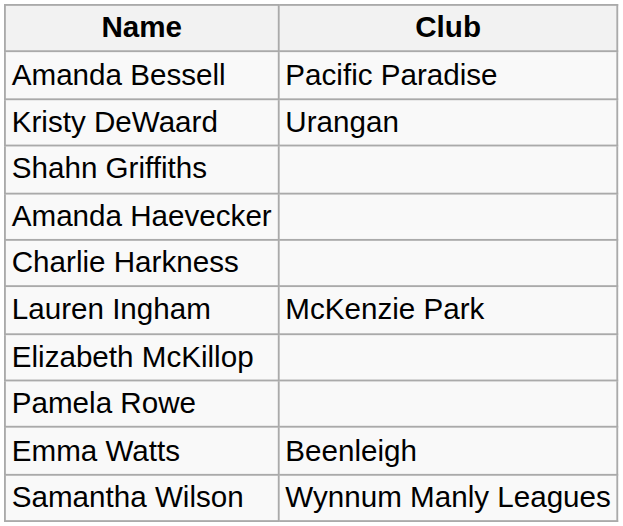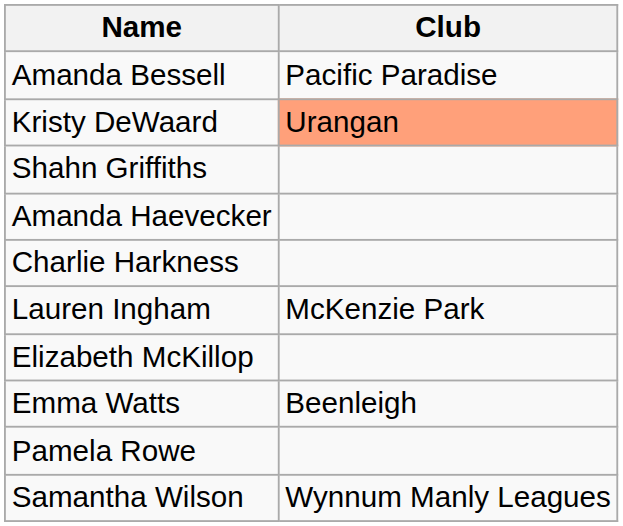 <table class="wikitable sortable">
 <tr>
 <th>Name</th>
 <th>Club</th>
 </tr>
 <tr>
 <td>Amanda Bessell</td>
 <td>Pacific Paradise</td>
 </tr>
 <tr>
 <td>Kristy DeWaard</td>
-<td>Urangan</td>
+<td style="background: lightsalmon;">Urangan</td>
 </tr>
 <tr>
 <td>Shahn Griffiths</td>
 <td></td>
 </tr>
 <tr>
 <td>Amanda Haevecker</td>
 <td></td>
 </tr>
 <tr>
 <td>Charlie Harkness</td>
 <td></td>
 </tr>
 <tr>
 <td>Lauren Ingham</td>
 <td>McKenzie Park</td>
 </tr>
 <tr>
 <td>Elizabeth McKillop</td>
 <td></td>
 </tr>
 <tr>
+<td>Emma Watts</td>
+<td>Beenleigh</td>
+</tr>
+<tr>
 <td>Pamela Rowe</td>
 <td></td>
-</tr>
-<tr>
-<td>Emma Watts</td>
-<td>Beenleigh</td>
 </tr>
 <tr>
 <td>Samantha Wilson</td>
 <td>Wynnum Manly Leagues</td>
 </tr>
 </table>
